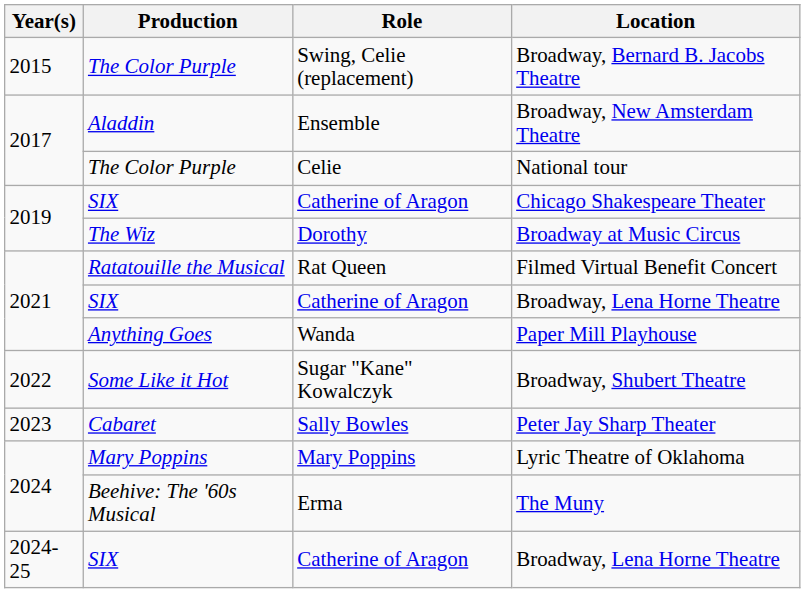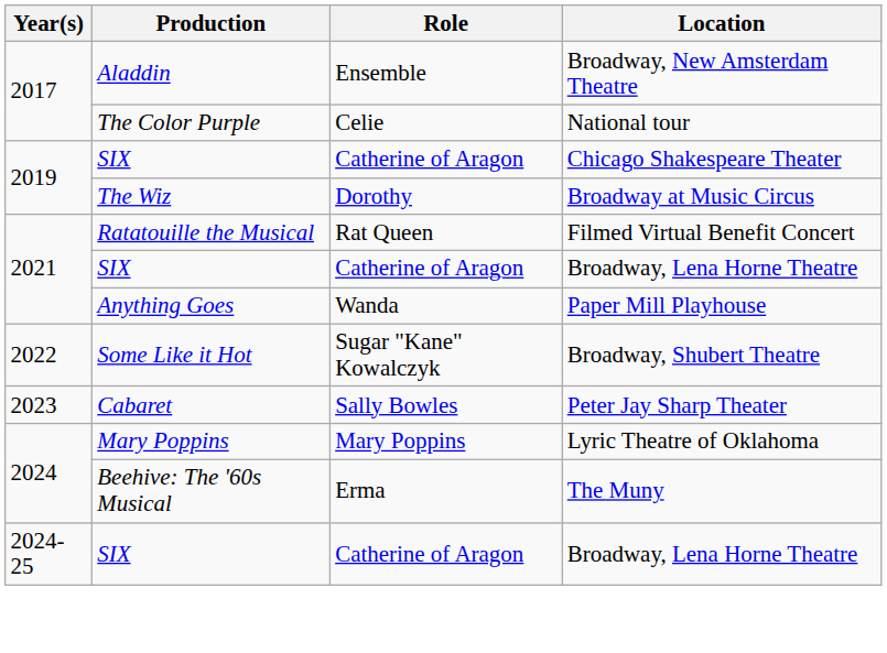 <table class="wikitable">
 <tr>
 <th>Year(s)</th>
 <th>Production</th>
 <th>Role</th>
 <th>Location</th>
-</tr>
-<tr>
-<td>2015</td>
-<td><em><a href='#'>The Color Purple</a></em></td>
-<td>Swing, Celie (replacement)</td>
-<td>Broadway, <a href='#'>Bernard B. Jacobs Theatre</a></td>
 </tr>
 <tr>
 <td rowspan="2">2017</td>
 <td><em><a href='#'>Aladdin</a></em></td>
 <td>Ensemble</td>
 <td>Broadway, <a href='#'>New Amsterdam Theatre</a></td>
 </tr>
 <tr>
 <td><em>The Color Purple</em></td>
 <td>Celie</td>
 <td>National tour</td>
 </tr>
 <tr>
 <td rowspan="2">2019</td>
 <td><em><a href='#'>SIX</a></em></td>
 <td><a href='#'>Catherine of Aragon</a></td>
 <td><a href='#'>Chicago Shakespeare Theater</a></td>
 </tr>
 <tr>
 <td><em><a href='#'>The Wiz</a></em></td>
 <td><a href='#'>Dorothy</a></td>
 <td><a href='#'>Broadway at Music Circus</a></td>
 </tr>
 <tr>
 <td rowspan="3">2021</td>
 <td><em><a href='#'>Ratatouille the Musical</a></em></td>
 <td>Rat Queen</td>
 <td>Filmed Virtual Benefit Concert</td>
 </tr>
 <tr>
 <td><em><a href='#'>SIX</a></em></td>
 <td><a href='#'>Catherine of Aragon</a></td>
 <td>Broadway, <a href='#'>Lena Horne Theatre</a></td>
 </tr>
 <tr>
 <td><em><a href='#'>Anything Goes</a></em></td>
 <td>Wanda</td>
 <td><a href='#'>Paper Mill Playhouse</a></td>
 </tr>
 <tr>
 <td>2022</td>
 <td><em><a href='#'>Some Like it Hot</a></em></td>
 <td>Sugar "Kane" Kowalczyk</td>
 <td>Broadway, <a href='#'>Shubert Theatre</a></td>
 </tr>
 <tr>
 <td>2023</td>
 <td><em><a href='#'>Cabaret</a></em></td>
 <td><a href='#'>Sally Bowles</a></td>
 <td><a href='#'>Peter Jay Sharp Theater</a></td>
 </tr>
 <tr>
 <td rowspan=2>2024</td>
 <td><a href='#'><em>Mary Poppins</em></a></td>
 <td><a href='#'>Mary Poppins</a></td>
 <td>Lyric Theatre of Oklahoma</td>
 </tr>
 <tr>
 <td><em>Beehive: The '60s Musical</em></td>
 <td>Erma</td>
 <td><a href='#'>The Muny</a></td>
 </tr>
 <tr>
 <td rowspan=2>2024-25</td>
 <td><em><a href='#'>SIX</a></em></td>
 <td><a href='#'>Catherine of Aragon</a></td>
 <td>Broadway, <a href='#'>Lena Horne Theatre</a></td>
 </tr>
 </table>
